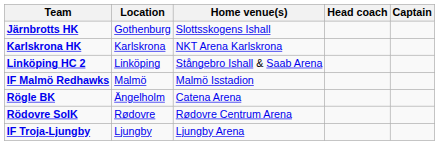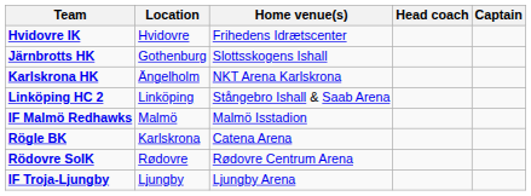 <table class="wikitable sortable">
 <tr style="background:#efefef;">
 <th>Team</th>
 <th>Location</th>
 <th>Home venue(s)</th>
 <th>Head coach</th>
 <th>Captain</th>
+</tr>
+<tr>
+<td><a href='#'><strong>Hvidovre IK</strong></a></td>
+<td> <a href='#'>Hvidovre</a></td>
+<td><a href='#'>Frihedens Idrætscenter</a></td>
+<td></td>
+<td></td>
 </tr>
 <tr>
 <td><strong><a href='#'>Järnbrotts HK</a></strong></td>
 <td> <a href='#'>Gothenburg</a></td>
 <td><a href='#'>Slottsskogens Ishall</a></td>
 <td></td>
 <td></td>
 </tr>
 <tr>
 <td><a href='#'><strong>Karlskrona HK</strong></a></td>
-<td> <a href='#'>Karlskrona</a></td>
+<td> <a href='#'>Ängelholm</a></td>
 <td><a href='#'>NKT Arena Karlskrona</a></td>
 <td></td>
 <td></td>
 </tr>
 <tr>
 <td><a href='#'><strong>Linköping HC 2</strong></a></td>
 <td> <a href='#'>Linköping</a></td>
 <td><a href='#'>Stångebro Ishall</a> & <a href='#'>Saab Arena</a></td>
 <td></td>
 <td></td>
 </tr>
 <tr>
 <td><a href='#'><strong>IF Malmö Redhawks</strong></a></td>
 <td> <a href='#'>Malmö</a></td>
 <td><a href='#'>Malmö Isstadion</a></td>
 <td></td>
 <td></td>
 </tr>
 <tr>
 <td><a href='#'><strong>Rögle BK</strong></a></td>
-<td> <a href='#'>Ängelholm</a></td>
+<td> <a href='#'>Karlskrona</a></td>
 <td><a href='#'>Catena Arena</a></td>
 <td></td>
 <td></td>
 </tr>
 <tr>
 <td><strong><a href='#'>Rödovre SoIK</a></strong></td>
 <td> <a href='#'>Rødovre</a></td>
 <td><a href='#'>Rødovre Centrum Arena</a></td>
 <td></td>
 <td></td>
 </tr>
 <tr>
 <td><strong><a href='#'>IF Troja-Ljungby</a></strong></td>
 <td> <a href='#'>Ljungby</a></td>
 <td><a href='#'>Ljungby Arena</a></td>
 <td></td>
 <td></td>
 </tr>
 </table>
